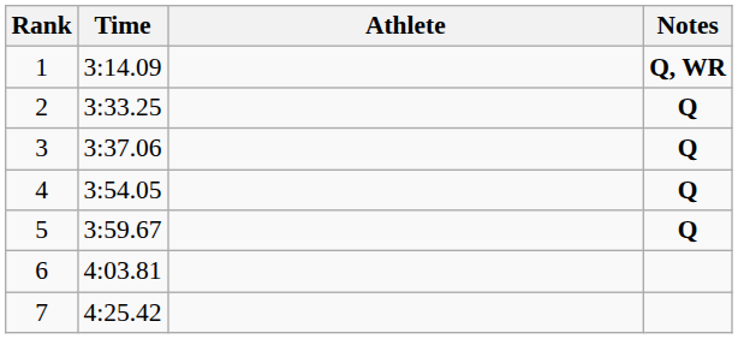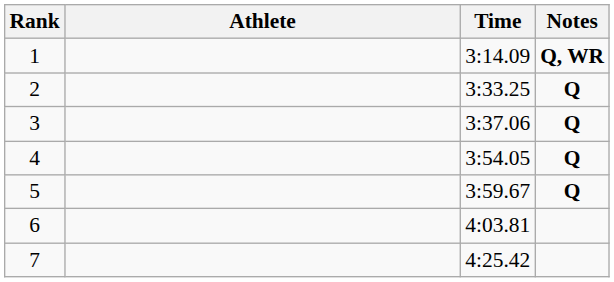 <table class=wikitable>
 <tr>
 <th>Rank</th>
+<th style=width:18em>Athlete</th>
 <th>Time</th>
-<th style=width:18em>Athlete</th>
 <th>Notes</th>
 </tr>
 <tr align=center>
 <td>1</td>
+<td align=left></td>
 <td>3:14.09</td>
-<td align=left></td>
 <td><strong>Q, WR</strong></td>
 </tr>
 <tr align=center>
 <td>2</td>
+<td align=left></td>
 <td>3:33.25</td>
-<td align=left></td>
 <td><strong>Q</strong></td>
 </tr>
 <tr align=center>
 <td>3</td>
+<td align=left></td>
 <td>3:37.06</td>
-<td align=left></td>
 <td><strong>Q</strong></td>
 </tr>
 <tr align=center>
 <td>4</td>
+<td align=left></td>
 <td>3:54.05</td>
-<td align=left></td>
 <td><strong>Q</strong></td>
 </tr>
 <tr align=center>
 <td>5</td>
+<td align=left></td>
 <td>3:59.67</td>
-<td align=left></td>
 <td><strong>Q</strong></td>
 </tr>
 <tr align=center>
 <td>6</td>
+<td align=left></td>
 <td>4:03.81</td>
-<td align=left></td>
 <td></td>
 </tr>
 <tr align=center>
 <td>7</td>
+<td align=left></td>
 <td>4:25.42</td>
-<td align=left></td>
 <td></td>
 </tr>
 </table>
